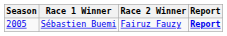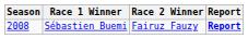 <table class="wikitable" style="font-size: 95%">
 <tr>
 <th>Season</th>
 <th>Race 1 Winner</th>
 <th>Race 2 Winner</th>
 <th>Report</th>
 </tr>
 <tr>
-<td><a href='#'>2005</a></td>
+<td><a href='#'>2008</a></td>
 <td> <a href='#'>Sébastien Buemi</a></td>
 <td> <a href='#'>Fairuz Fauzy</a></td>
 <td><strong><a href='#'>Report</a></strong></td>
 </tr>
 </table>
